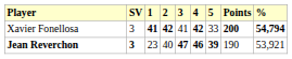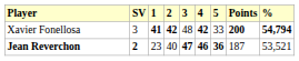 <table class="wikitable">
 <tr bgcolor="#ffffcc">
 <td width=180><strong>Player</strong></td>
 <td><strong>SV</strong></td>
 <td><strong>1</strong></td>
 <td><strong>2</strong></td>
 <td><strong>3</strong></td>
 <td><strong>4</strong></td>
 <td><strong>5</strong></td>
 <td><strong>Points</strong></td>
 <td><strong>%</strong></td>
 </tr>
 <tr bgcolor="FFFFFF">
 <td> Xavier Fonellosa</td>
 <td>3</td>
 <td><strong>41</strong></td>
 <td><strong>42</strong></td>
-<td>41</td>
+<td>48</td>
 <td><strong>42</strong></td>
 <td>33</td>
 <td><strong>200</strong></td>
 <td><strong>54,794</strong></td>
 </tr>
 <tr bgcolor="FFFFFF">
 <td> <strong>Jean Reverchon</strong></td>
-<td><strong>3</strong></td>
+<td><strong>2</strong></td>
 <td>23</td>
 <td>40</td>
 <td><strong>47</strong></td>
 <td><strong>46</strong></td>
-<td><strong>39</strong></td>
-<td>190</td>
-<td>53,921</td>
+<td><strong>36</strong></td>
+<td>187</td>
+<td>53,521</td>
 </tr>
 </table>
